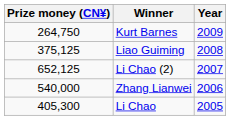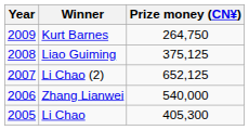 <table class=wikitable>
 <tr>
+<th>Year</th>
+<th>Winner</th>
 <th>Prize money (<a href='#'>CN¥</a>)</th>
-<th>Winner</th>
-<th>Year</th>
 </tr>
 <tr>
+<td><a href='#'>2009</a></td>
+<td> <a href='#'>Kurt Barnes</a></td>
 <td align=center>264,750</td>
-<td> <a href='#'>Kurt Barnes</a></td>
-<td><a href='#'>2009</a></td>
 </tr>
 <tr>
+<td><a href='#'>2008</a></td>
+<td> <a href='#'>Liao Guiming</a></td>
 <td align=center>375,125</td>
-<td> <a href='#'>Liao Guiming</a></td>
-<td><a href='#'>2008</a></td>
 </tr>
 <tr>
+<td><a href='#'>2007</a></td>
+<td> <a href='#'>Li Chao</a> (2)</td>
 <td align=center>652,125</td>
-<td> <a href='#'>Li Chao</a> (2)</td>
-<td><a href='#'>2007</a></td>
 </tr>
 <tr>
+<td><a href='#'>2006</a></td>
+<td> <a href='#'>Zhang Lianwei</a></td>
 <td align=center>540,000</td>
-<td> <a href='#'>Zhang Lianwei</a></td>
-<td><a href='#'>2006</a></td>
 </tr>
 <tr>
+<td><a href='#'>2005</a></td>
+<td> <a href='#'>Li Chao</a></td>
 <td align=center>405,300</td>
-<td> <a href='#'>Li Chao</a></td>
-<td><a href='#'>2005</a></td>
 </tr>
 </table>
